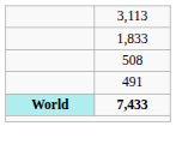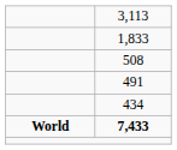 <table class="wikitable" style="float:right; width:12em; text-align:center;">
 <tr>
 <td></td>
 <td>3,113</td>
 </tr>
 <tr>
 <td></td>
 <td>1,833</td>
 </tr>
 <tr>
 <td></td>
 <td>508</td>
 </tr>
 <tr>
 <td></td>
 <td>491</td>
 </tr>
 <tr>
-<td style="background: paleturquoise;"><strong>World</strong></td>
+<td></td>
+<td>434</td>
+</tr>
+<tr>
+<td><strong>World</strong></td>
 <td><strong>7,433</strong></td>
 </tr>
 <tr>
 <td colspan=2></td>
 </tr>
 </table>
